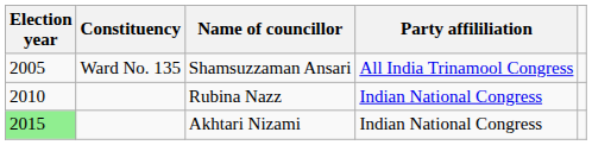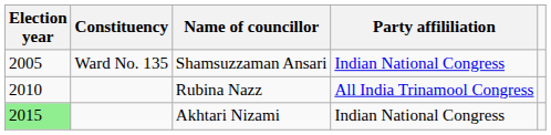 <table class="wikitable">
 <tr>
 <th>Election<br> year</th>
 <th>Constituency</th>
 <th>Name of councillor</th>
 <th>Party affililiation</th>
 </tr>
 <tr>
 <td>2005</td>
 <td>Ward No. 135</td>
 <td>Shamsuzzaman Ansari</td>
-<td><a href='#'>All India Trinamool Congress</a></td>
+<td><a href='#'>Indian National Congress</a></td>
 <td></td>
 </tr>
 <tr>
 <td>2010</td>
 <td></td>
 <td>Rubina Nazz</td>
-<td><a href='#'>Indian National Congress</a></td>
+<td><a href='#'>All India Trinamool Congress</a></td>
 <td></td>
 </tr>
 <tr>
 <td style="background: lightgreen;">2015</td>
 <td></td>
 <td>Akhtari Nizami</td>
 <td>Indian National Congress</td>
 <td></td>
 </tr>
 </table>
